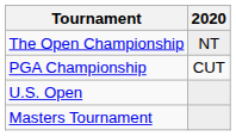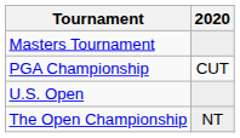 <table class="wikitable" style="font-size:95%;text-align:center;">
 <tr>
 <th>Tournament</th>
 <th>2020</th>
 </tr>
 <tr>
-<td align=left><a href='#'>The Open Championship</a></td>
-<td style="background:#eeeeee;">NT</td>
+<td align=left><a href='#'>Masters Tournament</a></td>
+<td style="background:#eeeeee;"></td>
 </tr>
 <tr>
 <td align=left><a href='#'>PGA Championship</a></td>
 <td>CUT</td>
 </tr>
 <tr>
 <td align=left><a href='#'>U.S. Open</a></td>
 <td style="background:#eeeeee;"></td>
 </tr>
 <tr>
-<td align=left><a href='#'>Masters Tournament</a></td>
-<td style="background:#eeeeee;"></td>
+<td align=left><a href='#'>The Open Championship</a></td>
+<td style="background:#eeeeee;">NT</td>
 </tr>
 </table>
